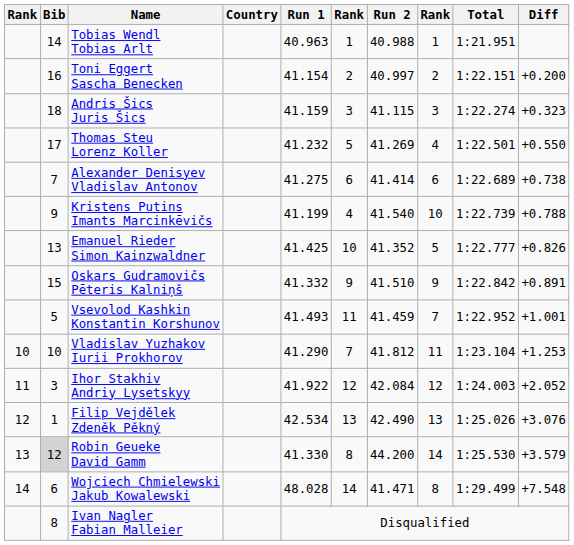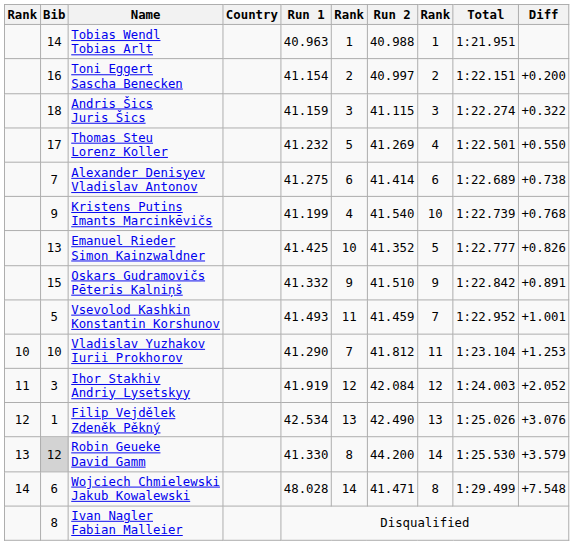 <table class="wikitable sortable" style="text-align:center">
 <tr>
 <th>Rank</th>
 <th>Bib</th>
 <th>Name</th>
 <th>Country</th>
 <th>Run 1</th>
 <th>Rank</th>
 <th>Run 2</th>
 <th>Rank</th>
 <th>Total</th>
 <th>Diff</th>
 </tr>
 <tr>
 <td></td>
 <td>14</td>
 <td align=left><a href='#'>Tobias Wendl</a><br><a href='#'>Tobias Arlt</a></td>
 <td align=left></td>
 <td>40.963</td>
 <td>1</td>
 <td>40.988</td>
 <td>1</td>
 <td>1:21.951</td>
 <td></td>
 </tr>
 <tr>
 <td></td>
 <td>16</td>
 <td align=left><a href='#'>Toni Eggert</a><br><a href='#'>Sascha Benecken</a></td>
 <td align=left></td>
 <td>41.154</td>
 <td>2</td>
 <td>40.997</td>
 <td>2</td>
 <td>1:22.151</td>
 <td>+0.200</td>
 </tr>
 <tr>
 <td></td>
 <td>18</td>
 <td align=left><a href='#'>Andris Šics</a><br><a href='#'>Juris Šics</a></td>
 <td align=left></td>
 <td>41.159</td>
 <td>3</td>
 <td>41.115</td>
 <td>3</td>
 <td>1:22.274</td>
-<td>+0.323</td>
+<td>+0.322</td>
 </tr>
 <tr>
 <td></td>
 <td>17</td>
 <td align=left><a href='#'>Thomas Steu</a><br><a href='#'>Lorenz Koller</a></td>
 <td align=left></td>
 <td>41.232</td>
 <td>5</td>
 <td>41.269</td>
 <td>4</td>
 <td>1:22.501</td>
 <td>+0.550</td>
 </tr>
 <tr>
 <td></td>
 <td>7</td>
 <td align=left><a href='#'>Alexander Denisyev</a><br><a href='#'>Vladislav Antonov</a></td>
 <td align=left></td>
 <td>41.275</td>
 <td>6</td>
 <td>41.414</td>
 <td>6</td>
 <td>1:22.689</td>
 <td>+0.738</td>
 </tr>
 <tr>
 <td></td>
 <td>9</td>
 <td align=left><a href='#'>Kristens Putins</a><br><a href='#'>Imants Marcinkēvičs</a></td>
 <td align=left></td>
 <td>41.199</td>
 <td>4</td>
 <td>41.540</td>
 <td>10</td>
 <td>1:22.739</td>
-<td>+0.788</td>
+<td>+0.768</td>
 </tr>
 <tr>
 <td></td>
 <td>13</td>
 <td align=left><a href='#'>Emanuel Rieder</a><br><a href='#'>Simon Kainzwaldner</a></td>
 <td align=left></td>
 <td>41.425</td>
 <td>10</td>
 <td>41.352</td>
 <td>5</td>
 <td>1:22.777</td>
 <td>+0.826</td>
 </tr>
 <tr>
 <td></td>
 <td>15</td>
 <td align=left><a href='#'>Oskars Gudramovičs</a><br><a href='#'>Pēteris Kalniņš</a></td>
 <td align=left></td>
 <td>41.332</td>
 <td>9</td>
 <td>41.510</td>
 <td>9</td>
 <td>1:22.842</td>
 <td>+0.891</td>
 </tr>
 <tr>
 <td></td>
 <td>5</td>
 <td align=left><a href='#'>Vsevolod Kashkin</a><br><a href='#'>Konstantin Korshunov</a></td>
 <td align=left></td>
 <td>41.493</td>
 <td>11</td>
 <td>41.459</td>
 <td>7</td>
 <td>1:22.952</td>
 <td>+1.001</td>
 </tr>
 <tr>
 <td>10</td>
 <td>10</td>
 <td align=left><a href='#'>Vladislav Yuzhakov</a><br><a href='#'>Iurii Prokhorov</a></td>
 <td align=left></td>
 <td>41.290</td>
 <td>7</td>
 <td>41.812</td>
 <td>11</td>
 <td>1:23.104</td>
 <td>+1.253</td>
 </tr>
 <tr>
 <td>11</td>
 <td>3</td>
 <td align=left><a href='#'>Ihor Stakhiv</a><br><a href='#'>Andriy Lysetskyy</a></td>
 <td align=left></td>
-<td>41.922</td>
+<td>41.919</td>
 <td>12</td>
 <td>42.084</td>
 <td>12</td>
 <td>1:24.003</td>
 <td>+2.052</td>
 </tr>
 <tr>
 <td>12</td>
 <td>1</td>
 <td align=left><a href='#'>Filip Vejdělek</a><br><a href='#'>Zdeněk Pěkný</a></td>
 <td align=left></td>
 <td>42.534</td>
 <td>13</td>
 <td>42.490</td>
 <td>13</td>
 <td>1:25.026</td>
 <td>+3.076</td>
 </tr>
 <tr>
 <td>13</td>
 <td style="background: lightgrey;">12</td>
 <td align=left><a href='#'>Robin Geueke</a><br><a href='#'>David Gamm</a></td>
 <td align=left></td>
 <td>41.330</td>
 <td>8</td>
 <td>44.200</td>
 <td>14</td>
 <td>1:25.530</td>
 <td>+3.579</td>
 </tr>
 <tr>
 <td>14</td>
 <td>6</td>
 <td align=left><a href='#'>Wojciech Chmielewski</a><br><a href='#'>Jakub Kowalewski</a></td>
 <td align=left></td>
 <td>48.028</td>
 <td>14</td>
 <td>41.471</td>
 <td>8</td>
 <td>1:29.499</td>
 <td>+7.548</td>
 </tr>
 <tr>
 <td></td>
 <td>8</td>
 <td align=left><a href='#'>Ivan Nagler</a><br><a href='#'>Fabian Malleier</a></td>
 <td align=left></td>
 <td colspan=6>Disqualified</td>
 </tr>
 </table>
